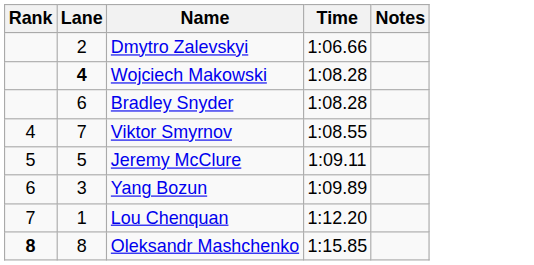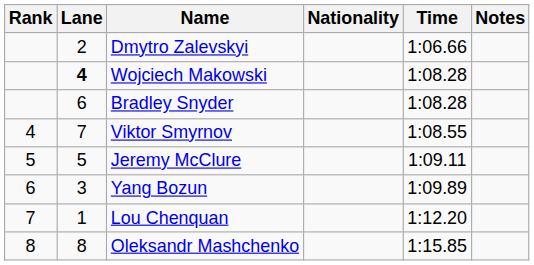 <table class="wikitable sortable" style="text-align:center">
 <tr>
 <th>Rank</th>
 <th>Lane</th>
 <th>Name</th>
+<th>Nationality</th>
 <th>Time</th>
 <th>Notes</th>
 </tr>
 <tr>
 <td></td>
 <td>2</td>
 <td style="text-align:left"><a href='#'>Dmytro Zalevskyi</a></td>
+<td style="text-align:left"></td>
 <td>1:06.66</td>
 <td></td>
 </tr>
 <tr>
 <td></td>
 <td><strong>4</strong></td>
 <td style="text-align:left"><a href='#'>Wojciech Makowski</a></td>
+<td style="text-align:left"></td>
 <td>1:08.28</td>
 <td></td>
 </tr>
 <tr>
 <td></td>
 <td>6</td>
 <td style="text-align:left"><a href='#'>Bradley Snyder</a></td>
+<td style="text-align:left"></td>
 <td>1:08.28</td>
 <td></td>
 </tr>
 <tr>
 <td>4</td>
 <td>7</td>
 <td style="text-align:left"><a href='#'>Viktor Smyrnov</a></td>
+<td style="text-align:left"></td>
 <td>1:08.55</td>
 <td></td>
 </tr>
 <tr>
 <td>5</td>
 <td>5</td>
 <td style="text-align:left"><a href='#'>Jeremy McClure</a></td>
+<td style="text-align:left"></td>
 <td>1:09.11</td>
 <td></td>
 </tr>
 <tr>
 <td>6</td>
 <td>3</td>
 <td style="text-align:left"><a href='#'>Yang Bozun</a></td>
+<td style="text-align:left"></td>
 <td>1:09.89</td>
 <td></td>
 </tr>
 <tr>
 <td>7</td>
 <td>1</td>
 <td style="text-align:left"><a href='#'>Lou Chenquan</a></td>
+<td style="text-align:left"></td>
 <td>1:12.20</td>
 <td></td>
 </tr>
 <tr>
-<td><strong>8</strong></td>
+<td>8</td>
 <td>8</td>
 <td style="text-align:left"><a href='#'>Oleksandr Mashchenko</a></td>
+<td style="text-align:left"></td>
 <td>1:15.85</td>
 <td></td>
 </tr>
 </table>
